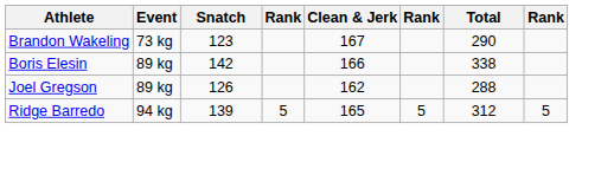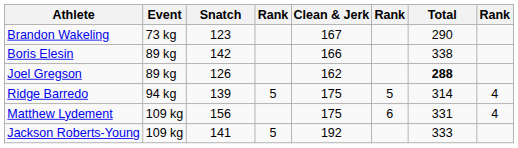 <table class=wikitable style=font-size:90%;text-align:center>
 <tr>
 <th>Athlete</th>
 <th>Event</th>
 <th style="width:5em;">Snatch</th>
 <th>Rank</th>
 <th style="padding:2px;">Clean & Jerk</th>
 <th>Rank</th>
 <th style="width:5em;">Total</th>
 <th>Rank</th>
 </tr>
 <tr>
 <td align=left><a href='#'>Brandon Wakeling</a></td>
 <td align=left>73 kg</td>
 <td>123</td>
 <td></td>
 <td>167</td>
 <td></td>
 <td>290</td>
 <td></td>
 </tr>
 <tr>
 <td align=left><a href='#'>Boris Elesin</a></td>
 <td align=left>89 kg</td>
 <td>142</td>
 <td></td>
 <td>166</td>
 <td></td>
 <td>338</td>
 <td></td>
 </tr>
 <tr>
 <td align=left><a href='#'>Joel Gregson</a></td>
 <td align=left>89 kg</td>
 <td>126</td>
 <td></td>
 <td>162</td>
 <td></td>
-<td>288</td>
+<td><strong>288</strong></td>
 <td></td>
 </tr>
 <tr>
 <td align=left><a href='#'>Ridge Barredo</a></td>
 <td align=left>94 kg</td>
 <td>139</td>
 <td>5</td>
-<td>165</td>
+<td>175</td>
 <td>5</td>
-<td>312</td>
+<td>314</td>
+<td>4</td>
+</tr>
+<tr>
+<td align=left><a href='#'>Matthew Lydement</a></td>
+<td align=left>109 kg</td>
+<td>156</td>
+<td></td>
+<td>175</td>
+<td>6</td>
+<td>331</td>
+<td>4</td>
+</tr>
+<tr>
+<td align=left><a href='#'>Jackson Roberts-Young</a></td>
+<td align=left>109 kg</td>
+<td>141</td>
 <td>5</td>
+<td>192</td>
+<td></td>
+<td>333</td>
+<td></td>
 </tr>
 </table>
